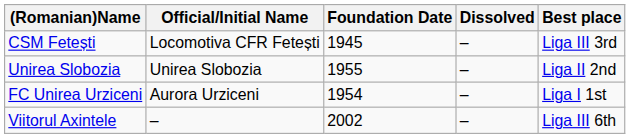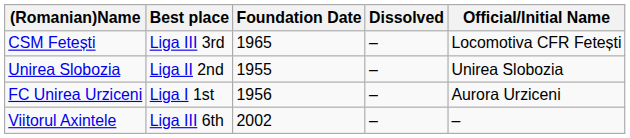 <table class="wikitable sortable mw-collapsible" style=" font-size: 87%;">
 <tr>
 <th>(Romanian)Name</th>
-<th>Official/Initial Name</th>
+<th>Best place</th>
 <th>Foundation Date</th>
 <th>Dissolved</th>
-<th>Best place</th>
+<th>Official/Initial Name</th>
 </tr>
 <tr>
 <td><a href='#'>CSM Fetești</a></td>
+<td><a href='#'>Liga III</a> 3rd</td>
+<td>1965</td>
+<td>–</td>
 <td>Locomotiva CFR Fetești</td>
-<td>1945</td>
-<td>–</td>
-<td><a href='#'>Liga III</a> 3rd</td>
 </tr>
 <tr>
 <td><a href='#'>Unirea Slobozia</a></td>
-<td>Unirea Slobozia</td>
+<td><a href='#'>Liga II</a> 2nd</td>
 <td>1955</td>
 <td>–</td>
-<td><a href='#'>Liga II</a> 2nd</td>
+<td>Unirea Slobozia</td>
 </tr>
 <tr>
 <td><a href='#'>FC Unirea Urziceni</a></td>
+<td><a href='#'>Liga I</a> 1st</td>
+<td>1956</td>
+<td>–</td>
 <td>Aurora Urziceni</td>
-<td>1954</td>
-<td>–</td>
-<td><a href='#'>Liga I</a> 1st</td>
 </tr>
 <tr>
 <td><a href='#'>Viitorul Axintele</a></td>
-<td>–</td>
+<td><a href='#'>Liga III</a> 6th</td>
 <td>2002</td>
 <td>–</td>
-<td><a href='#'>Liga III</a> 6th</td>
+<td>–</td>
 </tr>
 </table>
